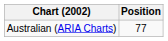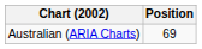 <table class="wikitable">
 <tr>
 <th>Chart (2002)</th>
 <th>Position</th>
 </tr>
 <tr>
 <td>Australian (<a href='#'>ARIA Charts</a>)</td>
-<td align=center>77</td>
+<td align=center>69</td>
 </tr>
 </table>
